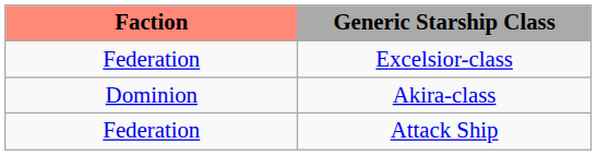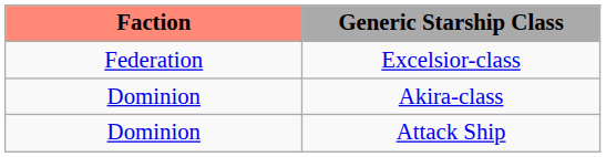 <table class="wikitable" style="text-align: center;" style="margin:auto; text-align:center; border-collapse:collapse; margin-left:0; margin-right:auto;">
 <tr>
 <th scope="col" width="199px"  style="background:#ff8877;"><strong>Faction</strong></th>
 <th scope="col" width="199px"  style="background:#aaaaaa;"><strong>Generic Starship Class</strong></th>
 </tr>
 <tr>
 <td><a href='#'>Federation</a></td>
 <td><a href='#'>Excelsior-class</a></td>
 </tr>
 <tr>
 <td><a href='#'>Dominion</a></td>
 <td><a href='#'>Akira-class</a></td>
 </tr>
 <tr>
-<td><a href='#'>Federation</a></td>
+<td><a href='#'>Dominion</a></td>
 <td><a href='#'>Attack Ship</a></td>
 </tr>
 </table>
